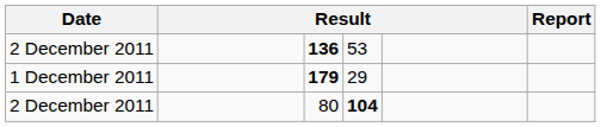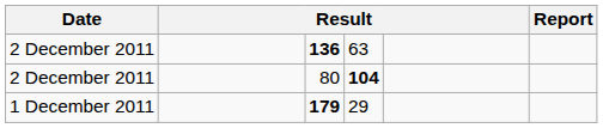 <table class="wikitable">
 <tr>
 <th>Date</th>
 <th colspan=4>Result</th>
 <th>Report</th>
 </tr>
 <tr>
 <td>2 December 2011</td>
 <td width=120px><strong></strong></td>
 <td style="text-align:right;"><strong>136</strong></td>
-<td>53</td>
-<td width=120px style="text-align:right;"></td>
-<td></td>
-</tr>
-<tr>
-<td>1 December 2011</td>
-<td width=120px><strong></strong></td>
-<td style="text-align:right;"><strong>179</strong></td>
-<td>29</td>
+<td>63</td>
 <td width=120px style="text-align:right;"></td>
 <td></td>
 </tr>
 <tr>
 <td>2 December 2011</td>
 <td width=120px></td>
 <td style="text-align:right;">80</td>
 <td><strong>104</strong></td>
 <td width=120px style="text-align:right;"><strong></strong></td>
 <td></td>
 </tr>
+<tr>
+<td>1 December 2011</td>
+<td width=120px><strong></strong></td>
+<td style="text-align:right;"><strong>179</strong></td>
+<td>29</td>
+<td width=120px style="text-align:right;"></td>
+<td></td>
+</tr>
 </table>
